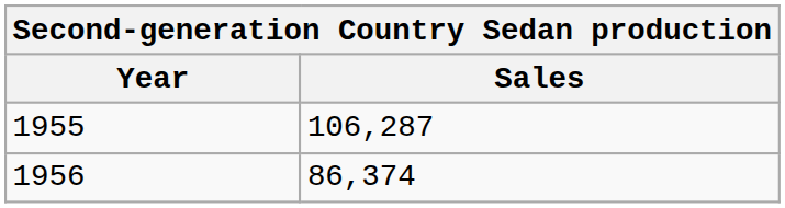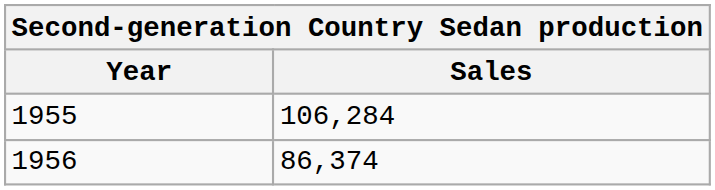 <table class="wikitable">
 <tr>
 <th colspan="2">Second-generation Country Sedan production</th>
 </tr>
 <tr>
 <th>Year</th>
 <th>Sales</th>
 </tr>
 <tr>
 <td>1955</td>
-<td>106,287</td>
+<td>106,284</td>
 </tr>
 <tr>
 <td>1956</td>
 <td>86,374</td>
 </tr>
 </table>
